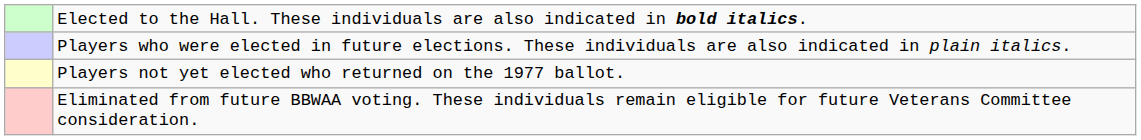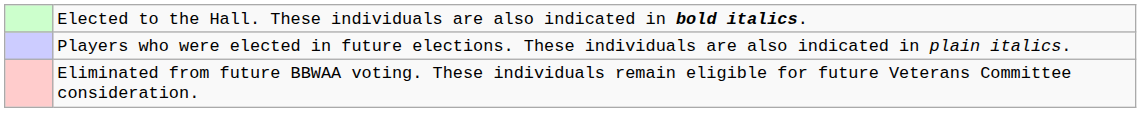 <table class="wikitable">
 <tr>
 <td bgcolor="#ccffcc">    </td>
 <td>Elected to the Hall. These individuals are also indicated in <strong><em>bold italics</em></strong>.</td>
 </tr>
 <tr>
 <td bgcolor="#ccccff">    </td>
 <td>Players who were elected in future elections. These individuals are also indicated in <em>plain italics</em>.</td>
 </tr>
 <tr>
-<td bgcolor="#ffffcc">    </td>
-<td>Players not yet elected who returned on the 1977 ballot.</td>
-</tr>
-<tr>
 <td bgcolor="#ffcccc">    </td>
 <td>Eliminated from future BBWAA voting. These individuals remain eligible for future Veterans Committee consideration.</td>
 </tr>
 </table>
